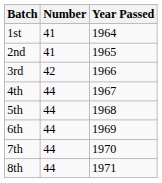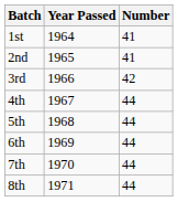 <table class="wikitable">
 <tr>
 <th>Batch</th>
+<th>Year Passed</th>
 <th>Number</th>
-<th>Year Passed</th>
 </tr>
 <tr>
 <td>1st</td>
+<td>1964</td>
 <td>41</td>
-<td>1964</td>
 </tr>
 <tr>
 <td>2nd</td>
+<td>1965</td>
 <td>41</td>
-<td>1965</td>
 </tr>
 <tr>
 <td>3rd</td>
+<td>1966</td>
 <td>42</td>
-<td>1966</td>
 </tr>
 <tr>
 <td>4th</td>
+<td>1967</td>
 <td>44</td>
-<td>1967</td>
 </tr>
 <tr>
 <td>5th</td>
+<td>1968</td>
 <td>44</td>
-<td>1968</td>
 </tr>
 <tr>
 <td>6th</td>
+<td>1969</td>
 <td>44</td>
-<td>1969</td>
 </tr>
 <tr>
 <td>7th</td>
+<td>1970</td>
 <td>44</td>
-<td>1970</td>
 </tr>
 <tr>
 <td>8th</td>
+<td>1971</td>
 <td>44</td>
-<td>1971</td>
 </tr>
 </table>
